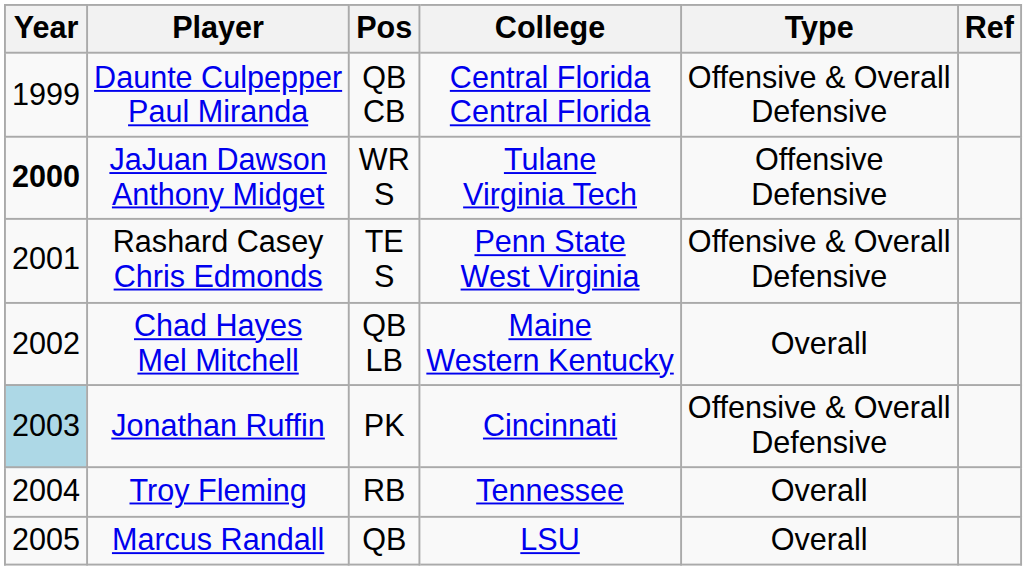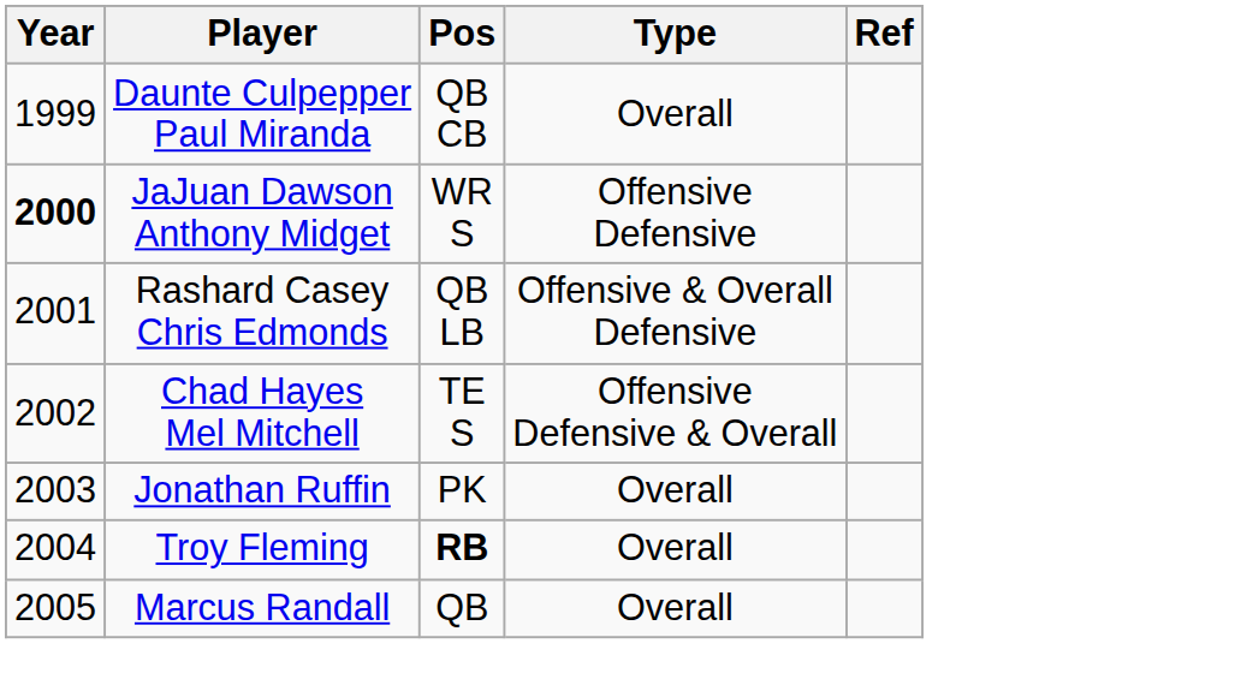 <table class="wikitable" style="text-align:center">
 <tr>
 <th>Year</th>
 <th>Player</th>
 <th>Pos</th>
-<th>College</th>
 <th>Type</th>
 <th>Ref</th>
 </tr>
 <tr>
 <td>1999</td>
 <td><a href='#'>Daunte Culpepper</a><br><a href='#'>Paul Miranda</a></td>
 <td>QB<br>CB</td>
-<td><a href='#'>Central Florida</a><br><a href='#'>Central Florida</a></td>
-<td>Offensive & Overall<br>Defensive</td>
+<td>Overall</td>
 <td></td>
 </tr>
 <tr>
 <td><strong>2000</strong></td>
 <td><a href='#'>JaJuan Dawson</a><br><a href='#'>Anthony Midget</a></td>
 <td>WR<br>S</td>
-<td><a href='#'>Tulane</a><br><a href='#'>Virginia Tech</a></td>
 <td>Offensive<br>Defensive</td>
 <td></td>
 </tr>
 <tr>
 <td>2001</td>
 <td>Rashard Casey<br><a href='#'>Chris Edmonds</a></td>
-<td>TE<br>S</td>
-<td><a href='#'>Penn State</a><br><a href='#'>West Virginia</a></td>
+<td>QB<br>LB</td>
 <td>Offensive & Overall<br>Defensive</td>
 <td></td>
 </tr>
 <tr>
 <td>2002</td>
 <td><a href='#'>Chad Hayes</a><br><a href='#'>Mel Mitchell</a></td>
-<td>QB<br>LB</td>
-<td><a href='#'>Maine</a><br><a href='#'>Western Kentucky</a></td>
-<td>Overall</td>
+<td>TE<br>S</td>
+<td>Offensive<br>Defensive & Overall</td>
 <td></td>
 </tr>
 <tr>
-<td style="background: lightblue;">2003</td>
+<td>2003</td>
 <td><a href='#'>Jonathan Ruffin</a></td>
 <td>PK</td>
-<td><a href='#'>Cincinnati</a></td>
-<td>Offensive & Overall<br>Defensive</td>
+<td>Overall</td>
 <td></td>
 </tr>
 <tr>
 <td>2004</td>
 <td><a href='#'>Troy Fleming</a></td>
-<td>RB</td>
-<td><a href='#'>Tennessee</a></td>
+<td><strong>RB</strong></td>
 <td>Overall</td>
 <td></td>
 </tr>
 <tr>
 <td>2005</td>
 <td><a href='#'>Marcus Randall</a></td>
 <td>QB</td>
-<td><a href='#'>LSU</a></td>
 <td>Overall</td>
 <td></td>
 </tr>
 </table>
